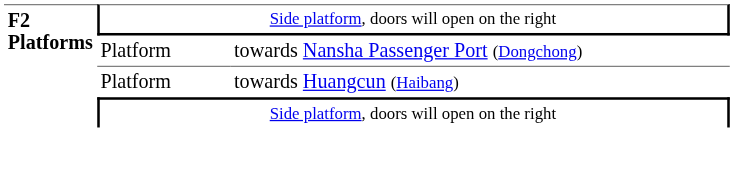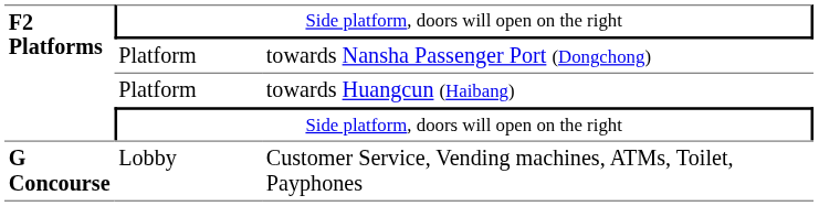 <table table border=0 cellspacing=0 cellpadding=3>
 <tr>
 <td style="border-top:solid 1px gray;" rowspan=4 valign=top><strong>F2<br>Platforms</strong></td>
 <td style="border-right:solid 2px black;border-left:solid 2px black;border-bottom:solid 2px black;border-top:solid 1px gray;font-size:smaller;text-align:center;" colspan=2><a href='#'>Side platform</a>, doors will open on the right</td>
 </tr>
 <tr>
 <td style="border-bottom:solid 1px gray;" width=100>Platform </td>
 <td style="border-bottom:solid 1px gray;" width=390>  towards <a href='#'>Nansha Passenger Port</a> <small>(<a href='#'>Dongchong</a>)</small></td>
 </tr>
 <tr>
 <td>Platform </td>
 <td>  towards <a href='#'>Huangcun</a> <small>(<a href='#'>Haibang</a>)</small> </td>
 </tr>
 <tr>
 <td style="border-top:solid 2px black;border-right:solid 2px black;border-left:solid 2px black;font-size:smaller;text-align:center;" colspan=2><a href='#'>Side platform</a>, doors will open on the right</td>
 </tr>
+<tr>
+<td style="border-bottom:solid 1px gray; border-top:solid 1px gray;" valign=top width=50><strong>G<br>Concourse</strong></td>
+<td style="border-bottom:solid 1px gray; border-top:solid 1px gray;" valign=top width=100>Lobby</td>
+<td style="border-bottom:solid 1px gray; border-top:solid 1px gray;" valign=top width=390>Customer Service, Vending machines, ATMs, Toilet, Payphones</td>
+</tr>
 </table>
